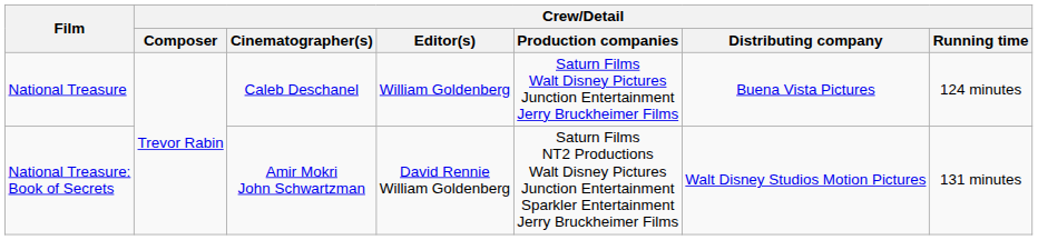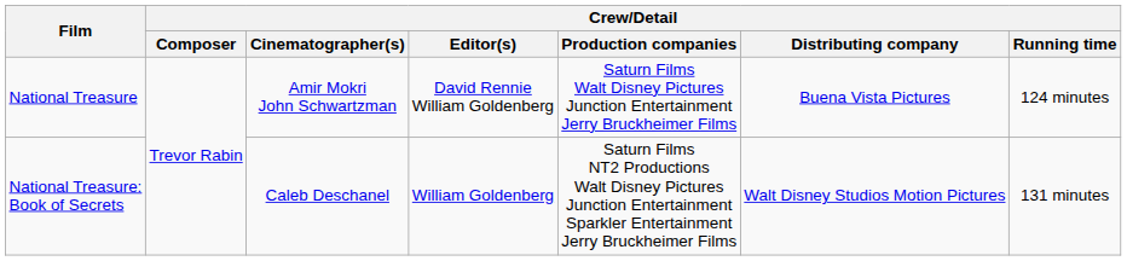 <table class="wikitable plainrowheaders" style="text-align: center;">
 <tr>
 <th rowspan="2">Film</th>
 <th colspan="7">Crew/Detail</th>
 </tr>
 <tr>
 <th>Composer</th>
 <th>Cinematographer(s)</th>
 <th>Editor(s)</th>
 <th>Production companies</th>
 <th>Distributing company</th>
 <th>Running time</th>
 </tr>
 <tr>
 <td style="text-align:left"><a href='#'>National Treasure</a></td>
 <td rowspan="2"><a href='#'>Trevor Rabin</a></td>
-<td><a href='#'>Caleb Deschanel</a></td>
-<td><a href='#'>William Goldenberg</a></td>
+<td><a href='#'>Amir Mokri</a><br><a href='#'>John Schwartzman</a></td>
+<td><a href='#'>David Rennie</a><br>William Goldenberg</td>
 <td><a href='#'>Saturn Films</a><br><a href='#'>Walt Disney Pictures</a><br>Junction Entertainment<br><a href='#'>Jerry Bruckheimer Films</a></td>
 <td><a href='#'>Buena Vista Pictures</a></td>
 <td>124 minutes</td>
 </tr>
 <tr>
 <td style="text-align:left"><a href='#'>National Treasure:<br>Book of Secrets</a></td>
-<td><a href='#'>Amir Mokri</a><br><a href='#'>John Schwartzman</a></td>
-<td><a href='#'>David Rennie</a><br>William Goldenberg</td>
+<td><a href='#'>Caleb Deschanel</a></td>
+<td><a href='#'>William Goldenberg</a></td>
 <td>Saturn Films<br>NT2 Productions<br>Walt Disney Pictures<br>Junction Entertainment<br>Sparkler Entertainment<br>Jerry Bruckheimer Films</td>
 <td><a href='#'>Walt Disney Studios Motion Pictures</a></td>
 <td>131 minutes</td>
 </tr>
 </table>
